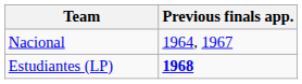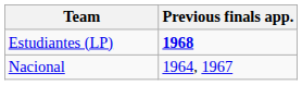 <table class="wikitable">
 <tr>
 <th width=150px>Team</th>
 <th>Previous finals app.</th>
 </tr>
 <tr>
+<td> <a href='#'>Estudiantes (LP)</a></td>
+<td><strong><a href='#'>1968</a></strong></td>
+</tr>
+<tr>
 <td> <a href='#'>Nacional</a></td>
 <td><a href='#'>1964</a>, <a href='#'>1967</a></td>
 </tr>
-<tr>
-<td> <a href='#'>Estudiantes (LP)</a></td>
-<td><strong><a href='#'>1968</a></strong></td>
-</tr>
 </table>
